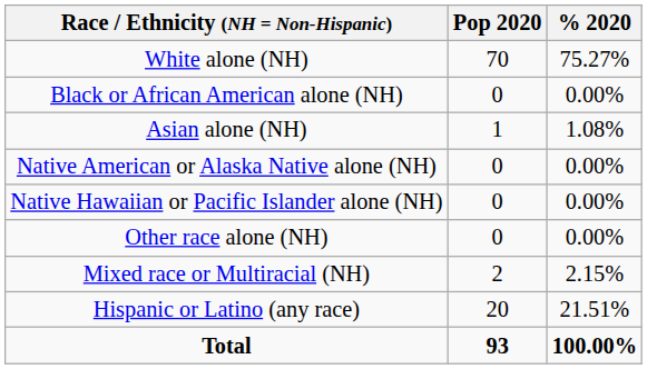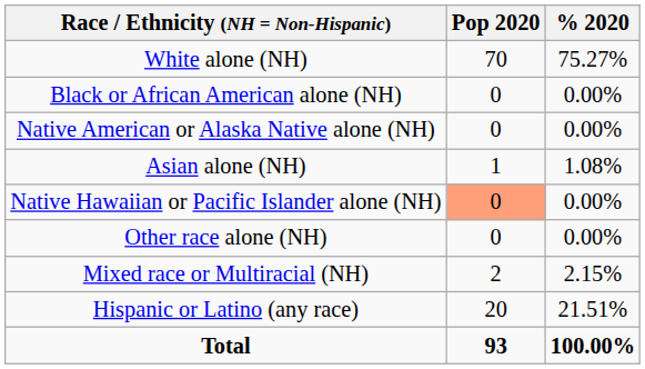 <table class="wikitable" style="text-align:center;">
 <tr>
 <th>Race / Ethnicity <small>(<em>NH = Non-Hispanic</em>)</small></th>
 <th>Pop 2020</th>
 <th>% 2020</th>
 </tr>
 <tr>
 <td><a href='#'>White</a> alone (NH)</td>
 <td>70</td>
 <td>75.27%</td>
 </tr>
 <tr>
 <td><a href='#'>Black or African American</a> alone (NH)</td>
 <td>0</td>
 <td>0.00%</td>
 </tr>
 <tr>
+<td><a href='#'>Native American</a> or <a href='#'>Alaska Native</a> alone (NH)</td>
+<td>0</td>
+<td>0.00%</td>
+</tr>
+<tr>
 <td><a href='#'>Asian</a> alone (NH)</td>
 <td>1</td>
 <td>1.08%</td>
 </tr>
 <tr>
-<td><a href='#'>Native American</a> or <a href='#'>Alaska Native</a> alone (NH)</td>
-<td>0</td>
-<td>0.00%</td>
-</tr>
-<tr>
 <td><a href='#'>Native Hawaiian</a> or <a href='#'>Pacific Islander</a> alone (NH)</td>
-<td>0</td>
+<td style="background: lightsalmon;">0</td>
 <td>0.00%</td>
 </tr>
 <tr>
 <td><a href='#'>Other race</a> alone (NH)</td>
 <td>0</td>
 <td>0.00%</td>
 </tr>
 <tr>
 <td><a href='#'>Mixed race or Multiracial</a> (NH)</td>
 <td>2</td>
 <td>2.15%</td>
 </tr>
 <tr>
 <td><a href='#'>Hispanic or Latino</a> (any race)</td>
 <td>20</td>
 <td>21.51%</td>
 </tr>
 <tr>
 <td><strong>Total</strong></td>
 <td><strong>93</strong></td>
 <td><strong>100.00%</strong></td>
 </tr>
 </table>
